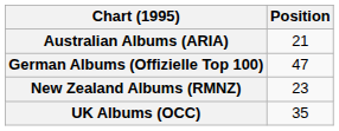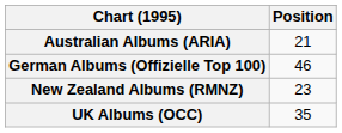 <table class="wikitable sortable plainrowheaders" style="text-align:center;">
 <tr>
 <th scope="col">Chart (1995)</th>
 <th scope="col">Position</th>
 </tr>
 <tr>
 <th scope="row">Australian Albums (ARIA)</th>
 <td>21</td>
 </tr>
 <tr>
 <th scope="row">German Albums (Offizielle Top 100)</th>
-<td>47</td>
+<td>46</td>
 </tr>
 <tr>
 <th scope="row">New Zealand Albums (RMNZ)</th>
 <td>23</td>
 </tr>
 <tr>
 <th scope="row">UK Albums (OCC)</th>
 <td>35</td>
 </tr>
 </table>
